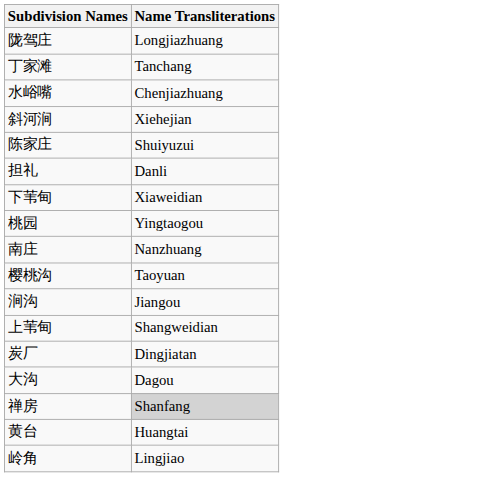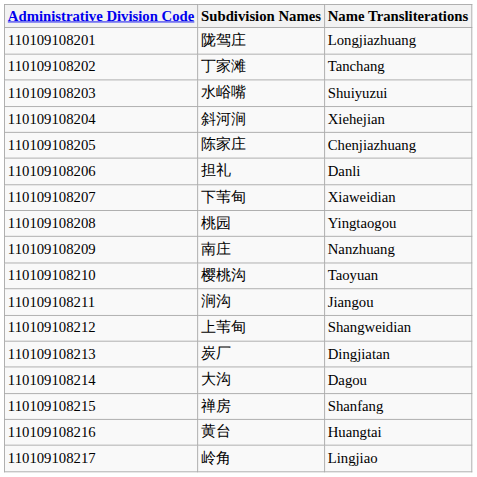 <table class="wikitable sortable">
 <tr>
+<th><a href='#'>Administrative Division Code</a></th>
 <th>Subdivision Names</th>
 <th>Name Transliterations</th>
 </tr>
 <tr>
+<td>110109108201</td>
 <td>陇驾庄</td>
 <td>Longjiazhuang</td>
 </tr>
 <tr>
+<td>110109108202</td>
 <td>丁家滩</td>
 <td>Tanchang</td>
 </tr>
 <tr>
+<td>110109108203</td>
 <td>水峪嘴</td>
-<td>Chenjiazhuang</td>
+<td>Shuiyuzui</td>
 </tr>
 <tr>
+<td>110109108204</td>
 <td>斜河涧</td>
 <td>Xiehejian</td>
 </tr>
 <tr>
+<td>110109108205</td>
 <td>陈家庄</td>
-<td>Shuiyuzui</td>
+<td>Chenjiazhuang</td>
 </tr>
 <tr>
+<td>110109108206</td>
 <td>担礼</td>
 <td>Danli</td>
 </tr>
 <tr>
+<td>110109108207</td>
 <td>下苇甸</td>
 <td>Xiaweidian</td>
 </tr>
 <tr>
+<td>110109108208</td>
 <td>桃园</td>
 <td>Yingtaogou</td>
 </tr>
 <tr>
+<td>110109108209</td>
 <td>南庄</td>
 <td>Nanzhuang</td>
 </tr>
 <tr>
+<td>110109108210</td>
 <td>樱桃沟</td>
 <td>Taoyuan</td>
 </tr>
 <tr>
+<td>110109108211</td>
 <td>涧沟</td>
 <td>Jiangou</td>
 </tr>
 <tr>
+<td>110109108212</td>
 <td>上苇甸</td>
 <td>Shangweidian</td>
 </tr>
 <tr>
+<td>110109108213</td>
 <td>炭厂</td>
 <td>Dingjiatan</td>
 </tr>
 <tr>
+<td>110109108214</td>
 <td>大沟</td>
 <td>Dagou</td>
 </tr>
 <tr>
+<td>110109108215</td>
 <td>禅房</td>
-<td style="background: lightgrey;">Shanfang</td>
+<td>Shanfang</td>
 </tr>
 <tr>
+<td>110109108216</td>
 <td>黄台</td>
 <td>Huangtai</td>
 </tr>
 <tr>
+<td>110109108217</td>
 <td>岭角</td>
 <td>Lingjiao</td>
 </tr>
 </table>
